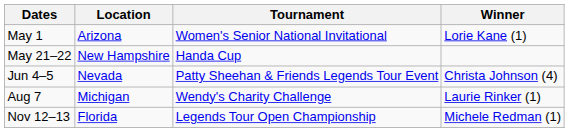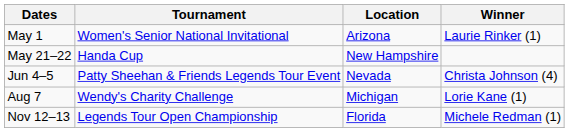 <table class="wikitable">
 <tr>
 <th>Dates</th>
+<th>Tournament</th>
 <th>Location</th>
-<th>Tournament</th>
 <th>Winner</th>
 </tr>
 <tr>
 <td>May 1</td>
+<td><a href='#'>Women's Senior National Invitational</a></td>
 <td><a href='#'>Arizona</a></td>
-<td><a href='#'>Women's Senior National Invitational</a></td>
-<td> <a href='#'>Lorie Kane</a> (1)</td>
+<td> <a href='#'>Laurie Rinker</a> (1)</td>
 </tr>
 <tr>
 <td>May 21–22</td>
+<td><a href='#'>Handa Cup</a></td>
 <td><a href='#'>New Hampshire</a></td>
-<td><a href='#'>Handa Cup</a></td>
 <td></td>
 </tr>
 <tr>
 <td>Jun 4–5</td>
+<td><a href='#'>Patty Sheehan & Friends Legends Tour Event</a></td>
 <td><a href='#'>Nevada</a></td>
-<td><a href='#'>Patty Sheehan & Friends Legends Tour Event</a></td>
 <td> <a href='#'>Christa Johnson</a> (4)</td>
 </tr>
 <tr>
 <td>Aug 7</td>
+<td><a href='#'>Wendy's Charity Challenge</a></td>
 <td><a href='#'>Michigan</a></td>
-<td><a href='#'>Wendy's Charity Challenge</a></td>
-<td> <a href='#'>Laurie Rinker</a> (1)</td>
+<td> <a href='#'>Lorie Kane</a> (1)</td>
 </tr>
 <tr>
 <td>Nov 12–13</td>
+<td><a href='#'>Legends Tour Open Championship</a></td>
 <td><a href='#'>Florida</a></td>
-<td><a href='#'>Legends Tour Open Championship</a></td>
 <td> <a href='#'>Michele Redman</a> (1)</td>
 </tr>
 </table>
